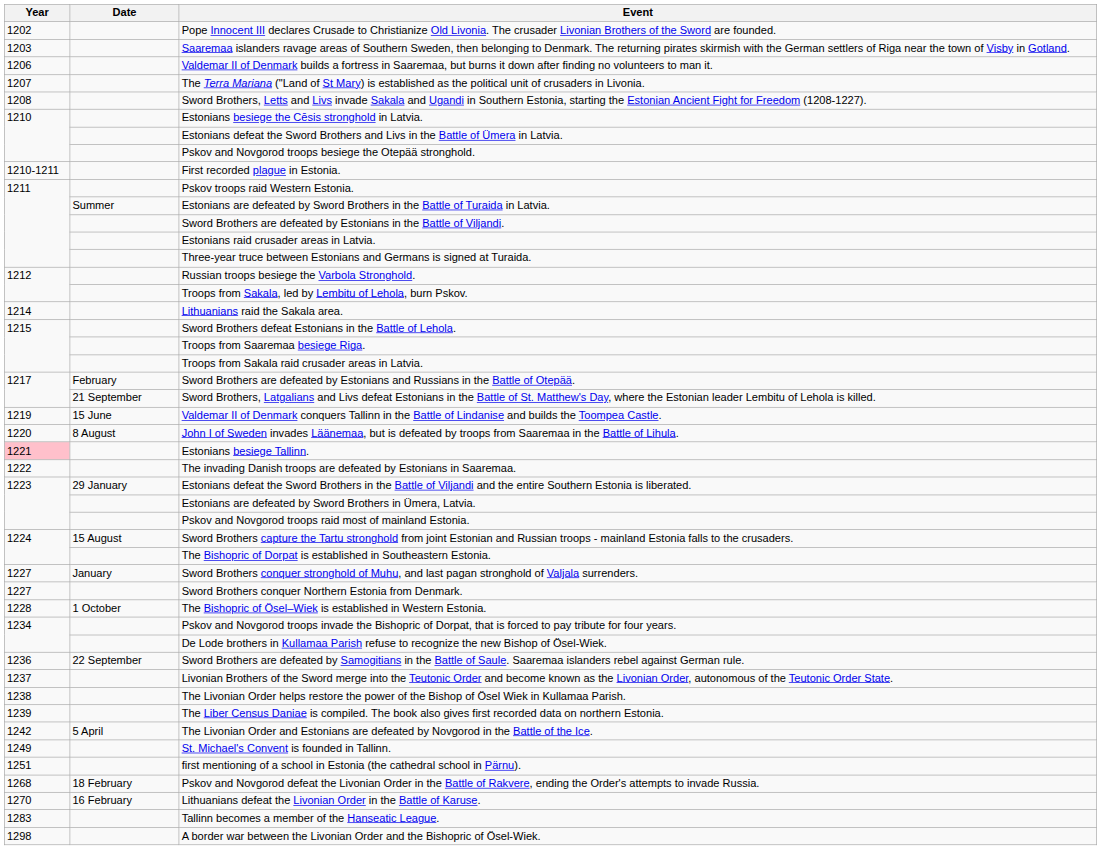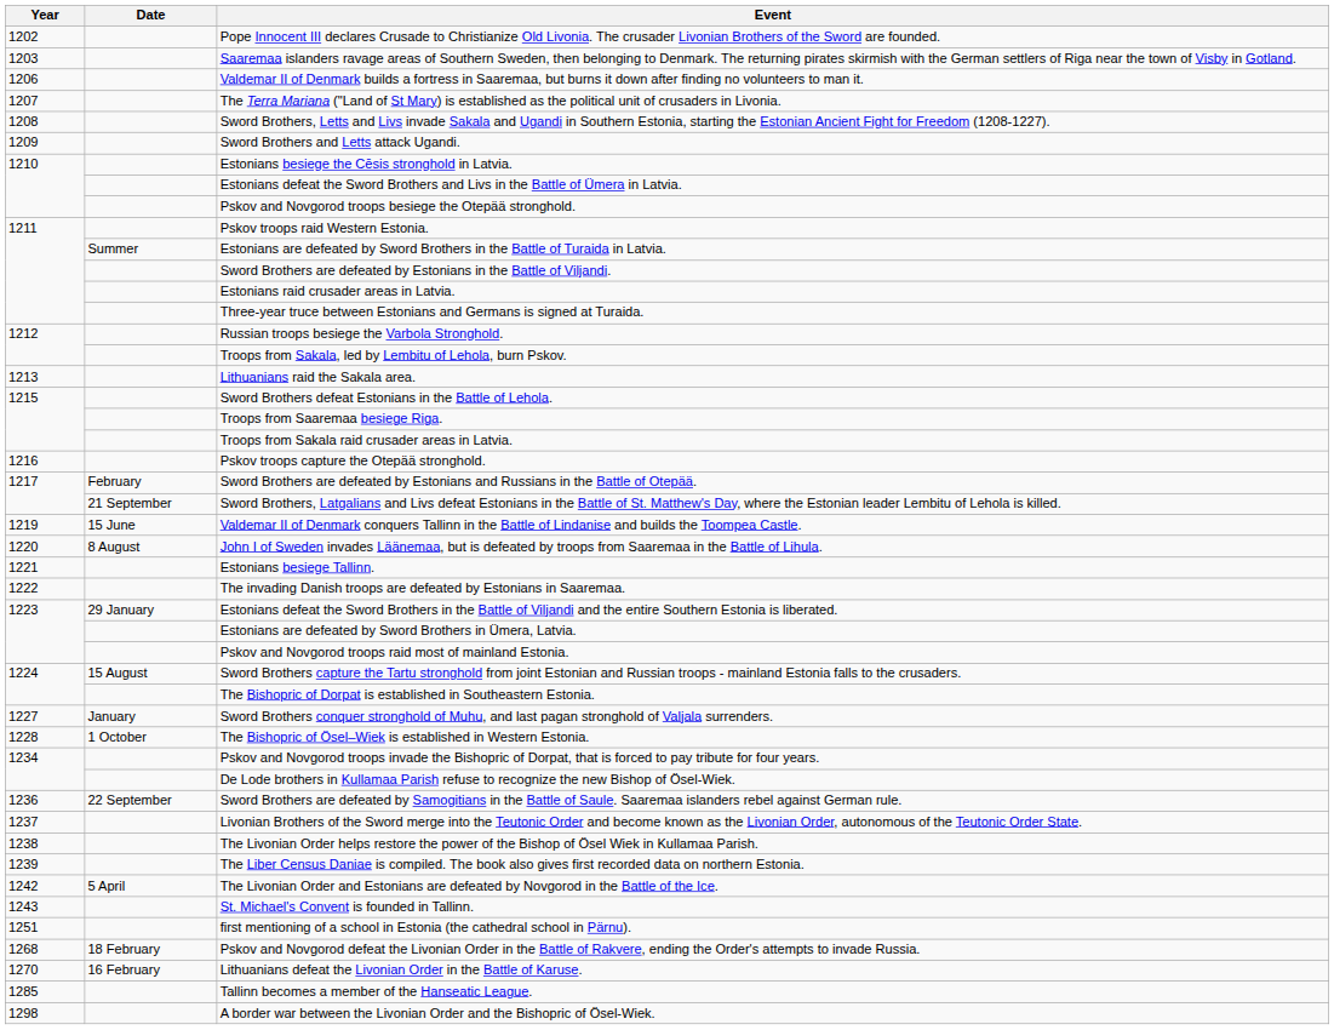 <table class="wikitable" width="100%">
 <tr>
 <th style="width:6%">Year</th>
 <th style="width:10%">Date</th>
 <th>Event</th>
 </tr>
 <tr>
 <td>1202</td>
 <td></td>
 <td>Pope <a href='#'>Innocent III</a> declares Crusade to Christianize <a href='#'>Old Livonia</a>. The crusader <a href='#'>Livonian Brothers of the Sword</a> are founded.</td>
 </tr>
 <tr>
 <td>1203</td>
 <td></td>
 <td><a href='#'>Saaremaa</a> islanders ravage areas of Southern Sweden, then belonging to Denmark. The returning pirates skirmish with the German settlers of Riga near the town of <a href='#'>Visby</a> in <a href='#'>Gotland</a>.</td>
 </tr>
 <tr>
 <td>1206</td>
 <td></td>
 <td><a href='#'>Valdemar II of Denmark</a> builds a fortress in Saaremaa, but burns it down after finding no volunteers to man it.</td>
 </tr>
 <tr>
 <td>1207</td>
 <td></td>
 <td>The <em><a href='#'>Terra Mariana</a></em> ("Land of <a href='#'>St Mary</a>) is established as the political unit of crusaders in Livonia.</td>
 </tr>
 <tr>
 <td>1208</td>
 <td></td>
 <td>Sword Brothers, <a href='#'>Letts</a> and <a href='#'>Livs</a> invade <a href='#'>Sakala</a> and <a href='#'>Ugandi</a> in Southern Estonia, starting the <a href='#'>Estonian Ancient Fight for Freedom</a> (1208-1227).</td>
 </tr>
 <tr>
+<td>1209</td>
+<td></td>
+<td>Sword Brothers and <a href='#'>Letts</a> attack Ugandi.</td>
+</tr>
+<tr>
 <td rowspan="3" valign="top">1210</td>
 <td></td>
 <td>Estonians <a href='#'>besiege the Cēsis stronghold</a> in Latvia.</td>
 </tr>
 <tr>
 <td></td>
 <td>Estonians defeat the Sword Brothers and Livs in the <a href='#'>Battle of Ümera</a> in Latvia.</td>
 </tr>
 <tr>
 <td></td>
 <td>Pskov and Novgorod troops besiege the Otepää stronghold.</td>
-</tr>
-<tr>
-<td>1210-1211</td>
-<td></td>
-<td>First recorded <a href='#'>plague</a> in Estonia.</td>
 </tr>
 <tr>
 <td rowspan="5" valign="top">1211</td>
 <td></td>
 <td>Pskov troops raid Western Estonia.</td>
 </tr>
 <tr>
 <td>Summer</td>
 <td>Estonians are defeated by Sword Brothers in the <a href='#'>Battle of Turaida</a> in Latvia.</td>
 </tr>
 <tr>
 <td></td>
 <td>Sword Brothers are defeated by Estonians in the <a href='#'>Battle of Viljandi</a>.</td>
 </tr>
 <tr>
 <td></td>
 <td>Estonians raid crusader areas in Latvia.</td>
 </tr>
 <tr>
 <td></td>
 <td>Three-year truce between Estonians and Germans is signed at Turaida.</td>
 </tr>
 <tr>
 <td rowspan="2" valign="top">1212</td>
 <td></td>
 <td>Russian troops besiege the <a href='#'>Varbola Stronghold</a>.</td>
 </tr>
 <tr>
 <td></td>
 <td>Troops from <a href='#'>Sakala</a>, led by <a href='#'>Lembitu of Lehola</a>, burn Pskov.</td>
 </tr>
 <tr>
-<td>1214</td>
+<td>1213</td>
 <td></td>
 <td><a href='#'>Lithuanians</a> raid the Sakala area.</td>
 </tr>
 <tr>
 <td rowspan="3" valign="top">1215</td>
 <td></td>
 <td>Sword Brothers defeat Estonians in the <a href='#'>Battle of Lehola</a>.</td>
 </tr>
 <tr>
 <td></td>
 <td>Troops from Saaremaa <a href='#'>besiege Riga</a>.</td>
 </tr>
 <tr>
 <td></td>
 <td>Troops from Sakala raid crusader areas in Latvia.</td>
+</tr>
+<tr>
+<td>1216</td>
+<td></td>
+<td>Pskov troops capture the Otepää stronghold.</td>
 </tr>
 <tr>
 <td rowspan="2" valign="top">1217</td>
 <td>February</td>
 <td>Sword Brothers are defeated by Estonians and Russians in the <a href='#'>Battle of Otepää</a>.</td>
 </tr>
 <tr>
 <td>21 September</td>
 <td>Sword Brothers, <a href='#'>Latgalians</a> and Livs defeat Estonians in the <a href='#'>Battle of St. Matthew's Day</a>, where the Estonian leader Lembitu of Lehola is killed.</td>
 </tr>
 <tr>
 <td>1219</td>
 <td>15 June</td>
 <td><a href='#'>Valdemar II of Denmark</a> conquers Tallinn in the <a href='#'>Battle of Lindanise</a> and builds the <a href='#'>Toompea Castle</a>.</td>
 </tr>
 <tr>
 <td>1220</td>
 <td>8 August</td>
 <td><a href='#'>John I of Sweden</a> invades <a href='#'>Läänemaa</a>, but is defeated by troops from Saaremaa in the <a href='#'>Battle of Lihula</a>.</td>
 </tr>
 <tr>
-<td style="background: pink;">1221</td>
+<td>1221</td>
 <td></td>
 <td>Estonians <a href='#'>besiege Tallinn</a>.</td>
 </tr>
 <tr>
 <td>1222</td>
 <td></td>
 <td>The invading Danish troops are defeated by Estonians in Saaremaa.</td>
 </tr>
 <tr>
 <td rowspan="3" valign="top">1223</td>
 <td>29 January</td>
 <td>Estonians defeat the Sword Brothers in the <a href='#'>Battle of Viljandi</a> and the entire Southern Estonia is liberated.</td>
 </tr>
 <tr>
 <td></td>
 <td>Estonians are defeated by Sword Brothers in Ümera, Latvia.</td>
 </tr>
 <tr>
 <td></td>
 <td>Pskov and Novgorod troops raid most of mainland Estonia.</td>
 </tr>
 <tr>
 <td rowspan="2" valign="top">1224</td>
 <td>15 August</td>
 <td>Sword Brothers <a href='#'>capture the Tartu stronghold</a> from joint Estonian and Russian troops - mainland Estonia falls to the crusaders.</td>
 </tr>
 <tr>
 <td></td>
 <td>The <a href='#'>Bishopric of Dorpat</a> is established in Southeastern Estonia.</td>
 </tr>
 <tr>
 <td>1227</td>
 <td>January</td>
 <td>Sword Brothers <a href='#'>conquer stronghold of Muhu</a>, and last pagan stronghold of <a href='#'>Valjala</a> surrenders.</td>
-</tr>
-<tr>
-<td>1227</td>
-<td></td>
-<td>Sword Brothers conquer Northern Estonia from Denmark.</td>
 </tr>
 <tr>
 <td>1228</td>
 <td>1 October</td>
 <td>The <a href='#'>Bishopric of Ösel–Wiek</a> is established in Western Estonia.</td>
 </tr>
 <tr>
 <td rowspan="2" valign="top">1234</td>
 <td></td>
 <td>Pskov and Novgorod troops invade the Bishopric of Dorpat, that is forced to pay tribute for four years.</td>
 </tr>
 <tr>
 <td></td>
 <td>De Lode brothers in <a href='#'>Kullamaa Parish</a> refuse to recognize the new Bishop of Ösel-Wiek.</td>
 </tr>
 <tr>
 <td>1236</td>
 <td>22 September</td>
 <td>Sword Brothers are defeated by <a href='#'>Samogitians</a> in the <a href='#'>Battle of Saule</a>. Saaremaa islanders rebel against German rule.</td>
 </tr>
 <tr>
 <td>1237</td>
 <td></td>
 <td>Livonian Brothers of the Sword merge into the <a href='#'>Teutonic Order</a> and become known as the <a href='#'>Livonian Order</a>, autonomous of the <a href='#'>Teutonic Order State</a>.</td>
 </tr>
 <tr>
 <td>1238</td>
 <td></td>
 <td>The Livonian Order helps restore the power of the Bishop of Ösel Wiek in Kullamaa Parish.</td>
 </tr>
 <tr>
 <td>1239</td>
 <td></td>
 <td>The <a href='#'>Liber Census Daniae</a> is compiled. The book also gives first recorded data on northern Estonia.</td>
 </tr>
 <tr>
 <td>1242</td>
 <td>5 April</td>
 <td>The Livonian Order and Estonians are defeated by Novgorod in the <a href='#'>Battle of the Ice</a>.</td>
 </tr>
 <tr>
-<td>1249</td>
+<td>1243</td>
 <td></td>
 <td><a href='#'>St. Michael's Convent</a> is founded in Tallinn.</td>
 </tr>
 <tr>
 <td>1251</td>
 <td></td>
 <td>first mentioning of a school in Estonia (the cathedral school in <a href='#'>Pärnu</a>).</td>
 </tr>
 <tr>
 <td>1268</td>
 <td>18 February</td>
 <td>Pskov and Novgorod defeat the Livonian Order in the <a href='#'>Battle of Rakvere</a>, ending the Order's attempts to invade Russia.</td>
 </tr>
 <tr>
 <td>1270</td>
 <td>16 February</td>
 <td>Lithuanians defeat the <a href='#'>Livonian Order</a> in the <a href='#'>Battle of Karuse</a>.</td>
 </tr>
 <tr>
-<td>1283</td>
+<td>1285</td>
 <td></td>
 <td>Tallinn becomes a member of the <a href='#'>Hanseatic League</a>.</td>
 </tr>
 <tr>
 <td>1298</td>
 <td></td>
 <td>A border war between the Livonian Order and the Bishopric of Ösel-Wiek.</td>
 </tr>
 </table>
